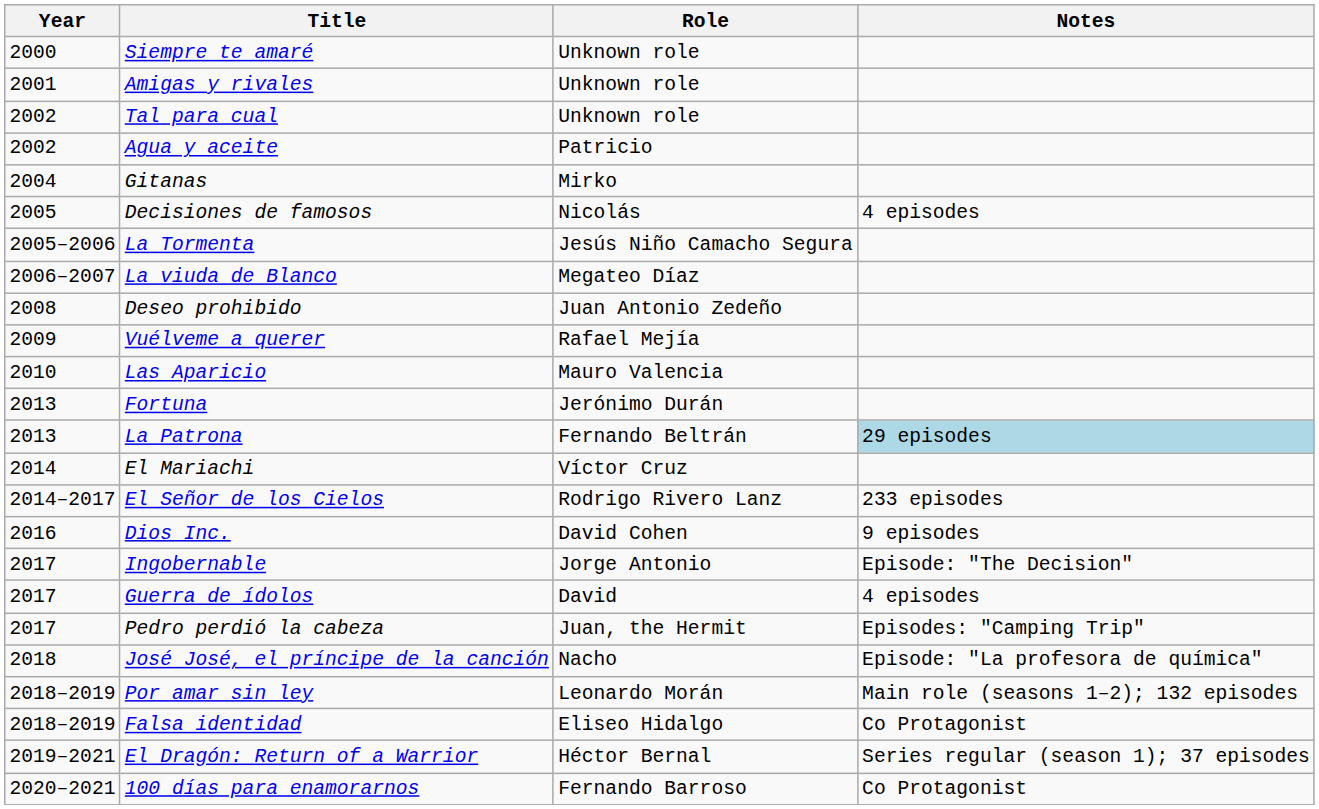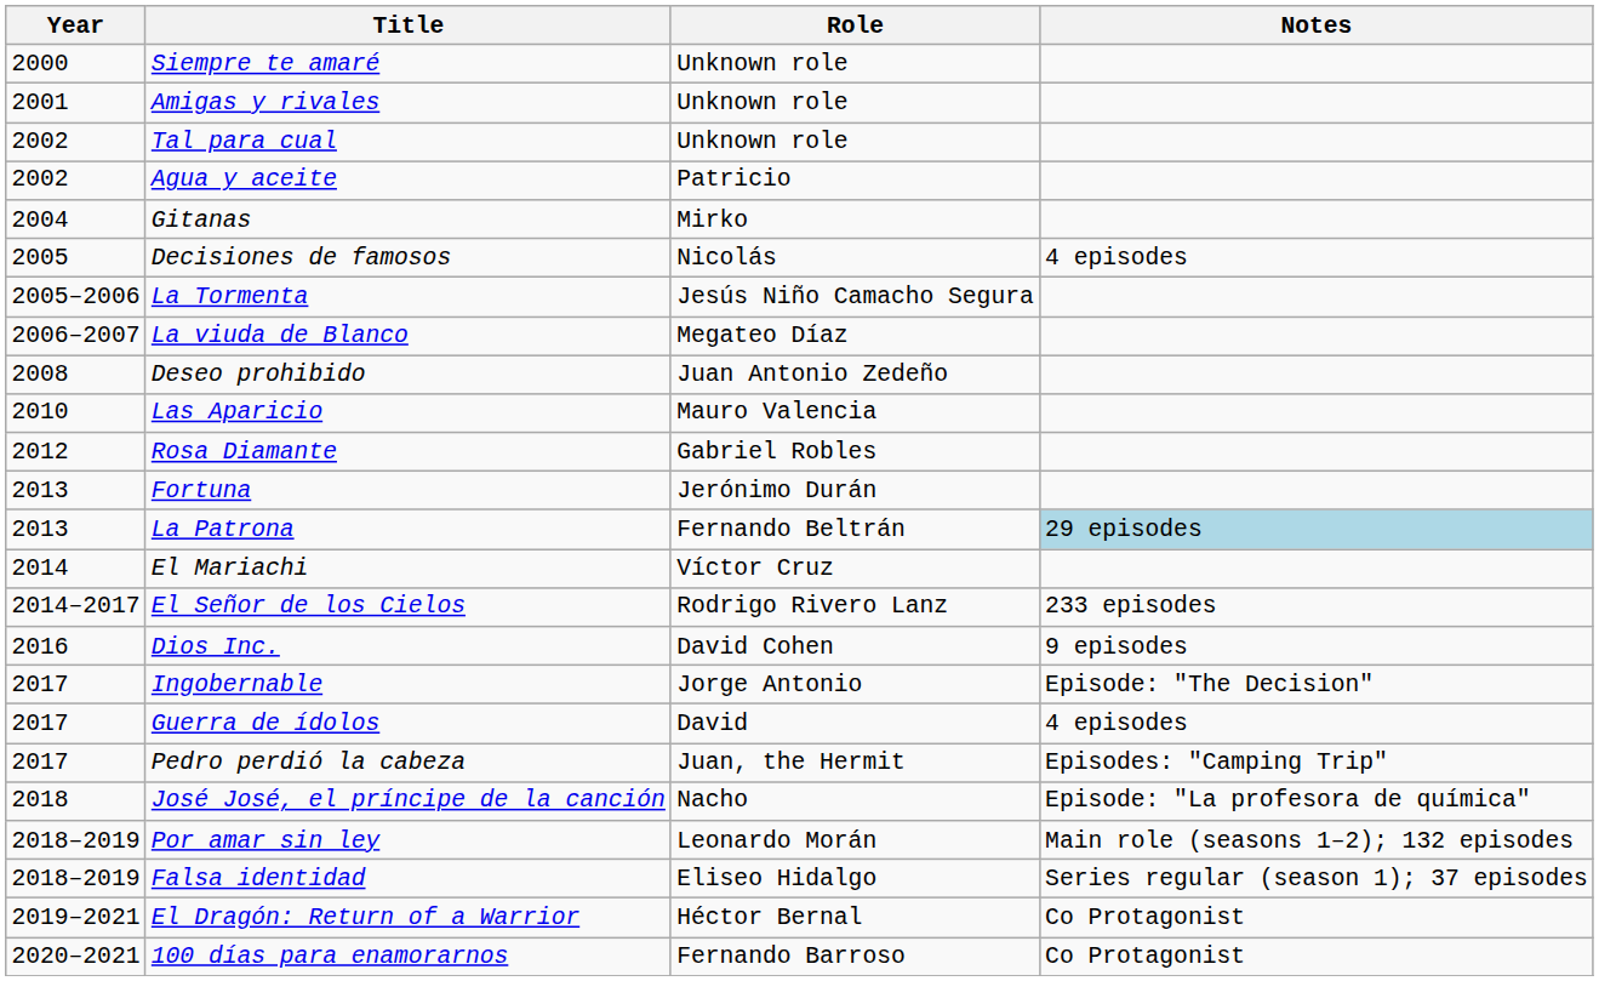 <table class="wikitable">
 <tr>
 <th>Year</th>
 <th>Title</th>
 <th>Role</th>
 <th>Notes</th>
 </tr>
 <tr>
 <td>2000</td>
 <td><em><a href='#'>Siempre te amaré</a></em></td>
 <td>Unknown role</td>
 <td></td>
 </tr>
 <tr>
 <td>2001</td>
 <td><em><a href='#'>Amigas y rivales</a></em></td>
 <td>Unknown role</td>
 <td></td>
 </tr>
 <tr>
 <td>2002</td>
 <td><em><a href='#'>Tal para cual</a></em></td>
 <td>Unknown role</td>
 <td></td>
 </tr>
 <tr>
 <td>2002</td>
 <td><em><a href='#'>Agua y aceite</a></em></td>
 <td>Patricio</td>
 <td></td>
 </tr>
 <tr>
 <td>2004</td>
 <td><em>Gitanas</em></td>
 <td>Mirko</td>
 <td></td>
 </tr>
 <tr>
 <td>2005</td>
 <td><em>Decisiones de famosos</em></td>
 <td>Nicolás</td>
 <td>4 episodes</td>
 </tr>
 <tr>
 <td>2005–2006</td>
 <td><em><a href='#'>La Tormenta</a></em></td>
 <td>Jesús Niño Camacho Segura</td>
 <td></td>
 </tr>
 <tr>
 <td>2006–2007</td>
 <td><em><a href='#'>La viuda de Blanco</a></em></td>
 <td>Megateo Díaz</td>
 <td></td>
 </tr>
 <tr>
 <td>2008</td>
 <td><em>Deseo prohibido</em></td>
 <td>Juan Antonio Zedeño</td>
 <td></td>
 </tr>
 <tr>
-<td>2009</td>
-<td><em><a href='#'>Vuélveme a querer</a></em></td>
-<td>Rafael Mejía</td>
+<td>2010</td>
+<td><em><a href='#'>Las Aparicio</a></em></td>
+<td>Mauro Valencia</td>
 <td></td>
 </tr>
 <tr>
-<td>2010</td>
-<td><em><a href='#'>Las Aparicio</a></em></td>
-<td>Mauro Valencia</td>
+<td>2012</td>
+<td><em><a href='#'>Rosa Diamante</a></em></td>
+<td>Gabriel Robles</td>
 <td></td>
 </tr>
 <tr>
 <td>2013</td>
 <td><em><a href='#'>Fortuna</a></em></td>
 <td>Jerónimo Durán</td>
 <td></td>
 </tr>
 <tr>
 <td>2013</td>
 <td><em><a href='#'>La Patrona</a></em></td>
 <td>Fernando Beltrán</td>
 <td style="background: lightblue;">29 episodes</td>
 </tr>
 <tr>
 <td>2014</td>
 <td><em>El Mariachi</em></td>
 <td>Víctor Cruz</td>
 <td></td>
 </tr>
 <tr>
 <td>2014–2017</td>
 <td><em><a href='#'>El Señor de los Cielos</a></em></td>
 <td>Rodrigo Rivero Lanz</td>
 <td>233 episodes</td>
 </tr>
 <tr>
 <td>2016</td>
 <td><em><a href='#'>Dios Inc.</a></em></td>
 <td>David Cohen</td>
 <td>9 episodes</td>
 </tr>
 <tr>
 <td>2017</td>
 <td><em><a href='#'>Ingobernable</a></em></td>
 <td>Jorge Antonio</td>
 <td>Episode: "The Decision"</td>
 </tr>
 <tr>
 <td>2017</td>
 <td><em><a href='#'>Guerra de ídolos</a></em></td>
 <td>David</td>
 <td>4 episodes</td>
 </tr>
 <tr>
 <td>2017</td>
 <td><em>Pedro perdió la cabeza</em></td>
 <td>Juan, the Hermit</td>
 <td>Episodes: "Camping Trip"</td>
 </tr>
 <tr>
 <td>2018</td>
 <td><em><a href='#'>José José, el príncipe de la canción</a></em></td>
 <td>Nacho</td>
 <td>Episode: "La profesora de química"</td>
 </tr>
 <tr>
 <td>2018–2019</td>
 <td><em><a href='#'>Por amar sin ley</a></em></td>
 <td>Leonardo Morán</td>
 <td>Main role (seasons 1–2); 132 episodes</td>
 </tr>
 <tr>
 <td>2018–2019</td>
 <td><em><a href='#'>Falsa identidad</a></em></td>
 <td>Eliseo Hidalgo</td>
-<td>Co Protagonist</td>
+<td>Series regular (season 1); 37 episodes</td>
 </tr>
 <tr>
 <td>2019–2021</td>
 <td><em><a href='#'>El Dragón: Return of a Warrior</a></em></td>
 <td>Héctor Bernal</td>
-<td>Series regular (season 1); 37 episodes</td>
+<td>Co Protagonist</td>
 </tr>
 <tr>
 <td>2020–2021</td>
 <td><em><a href='#'>100 días para enamorarnos</a></em></td>
 <td>Fernando Barroso</td>
 <td>Co Protagonist</td>
 </tr>
 <tr>
 </tr>
 </table>
